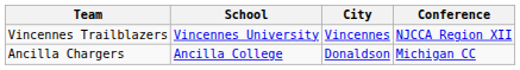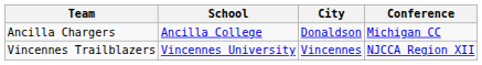 <table class="sortable wikitable">
 <tr>
 <th>Team</th>
 <th>School</th>
 <th>City</th>
 <th>Conference</th>
 </tr>
 <tr>
+<td>Ancilla Chargers</td>
+<td><a href='#'>Ancilla College</a></td>
+<td><a href='#'>Donaldson</a></td>
+<td><a href='#'>Michigan CC</a></td>
+</tr>
+<tr>
 <td>Vincennes Trailblazers</td>
 <td><a href='#'>Vincennes University</a></td>
 <td><a href='#'>Vincennes</a></td>
 <td><a href='#'>NJCCA Region XII</a></td>
 </tr>
-<tr>
-<td>Ancilla Chargers</td>
-<td><a href='#'>Ancilla College</a></td>
-<td><a href='#'>Donaldson</a></td>
-<td><a href='#'>Michigan CC</a></td>
-</tr>
 </table>
